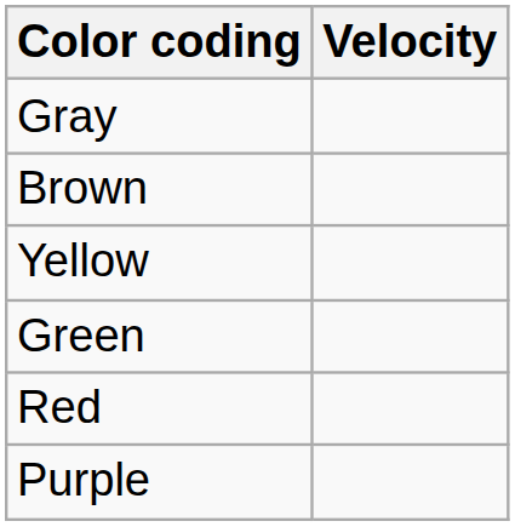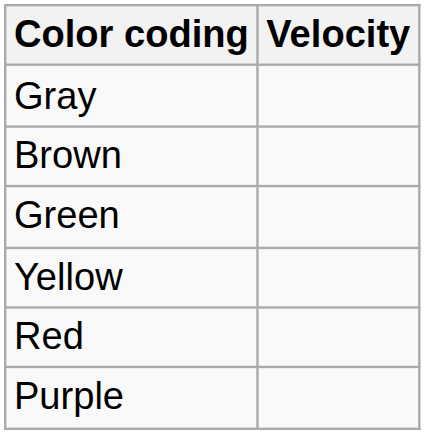 <table class="wikitable">
 <tr>
 <th>Color coding</th>
 <th>Velocity</th>
 </tr>
 <tr>
 <td>Gray</td>
 <td></td>
 </tr>
 <tr>
 <td>Brown</td>
 <td></td>
 </tr>
 <tr>
-<td>Yellow</td>
+<td>Green</td>
 <td></td>
 </tr>
 <tr>
-<td>Green</td>
+<td>Yellow</td>
 <td></td>
 </tr>
 <tr>
 <td>Red</td>
 <td></td>
 </tr>
 <tr>
 <td>Purple</td>
 <td></td>
 </tr>
 </table>
